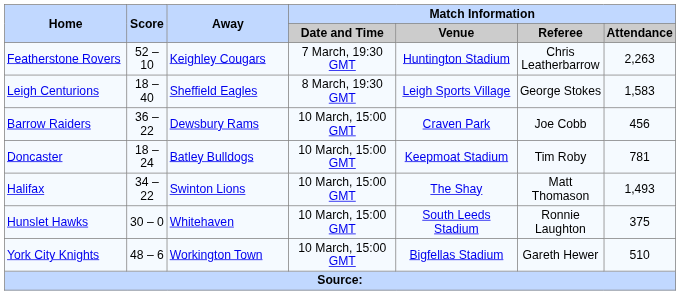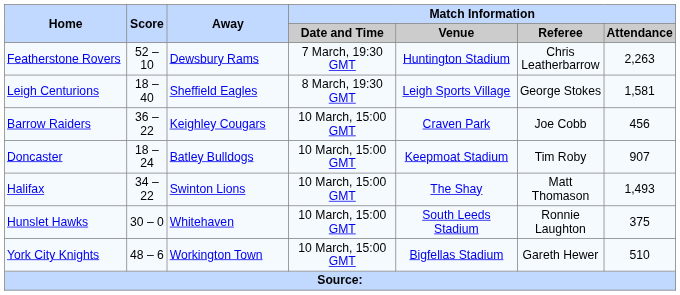 <table border="1" cellpadding="3" cellspacing="0" style="border-collapse:collapse; text-align:center; width:100%;">
 <tr style="background:#c1d8ff;">
 <th rowspan="2" style="width:19%;">Home</th>
 <th rowspan="2" style="width:6%;">Score</th>
 <th rowspan="2" style="width:19%;">Away</th>
 <th colspan=6>Match Information</th>
 </tr>
 <tr style="background:#ccc;">
 <th width=17%>Date and Time</th>
 <th width=19%>Venue</th>
 <th width=13%>Referee</th>
 <th width=7%>Attendance</th>
 </tr>
 <tr style="background:#f5faff;">
 <td align=left> <a href='#'>Featherstone Rovers</a></td>
 <td>52 – 10</td>
-<td align=left> <a href='#'>Keighley Cougars</a></td>
+<td align=left> <a href='#'>Dewsbury Rams</a></td>
 <td>7 March, 19:30 <a href='#'>GMT</a></td>
 <td><a href='#'>Huntington Stadium</a></td>
 <td>Chris Leatherbarrow</td>
 <td>2,263</td>
 </tr>
 <tr style="background:#f5faff;">
 <td align=left> <a href='#'>Leigh Centurions</a></td>
 <td>18 – 40</td>
 <td align=left> <a href='#'>Sheffield Eagles</a></td>
 <td>8 March, 19:30 <a href='#'>GMT</a></td>
 <td><a href='#'>Leigh Sports Village</a></td>
 <td>George Stokes</td>
-<td>1,583</td>
+<td>1,581</td>
 </tr>
 <tr style="background:#f5faff;">
 <td align=left> <a href='#'>Barrow Raiders</a></td>
 <td>36 – 22</td>
-<td align=left> <a href='#'>Dewsbury Rams</a></td>
+<td align=left> <a href='#'>Keighley Cougars</a></td>
 <td>10 March, 15:00 <a href='#'>GMT</a></td>
 <td><a href='#'>Craven Park</a></td>
 <td>Joe Cobb</td>
 <td>456</td>
 </tr>
 <tr style="background:#f5faff;">
 <td align=left> <a href='#'>Doncaster</a></td>
 <td>18 – 24</td>
 <td align=left> <a href='#'>Batley Bulldogs</a></td>
 <td>10 March, 15:00 <a href='#'>GMT</a></td>
 <td><a href='#'>Keepmoat Stadium</a></td>
 <td>Tim Roby</td>
-<td>781</td>
+<td>907</td>
 </tr>
 <tr style="background:#f5faff;">
 <td align=left> <a href='#'>Halifax</a></td>
 <td>34 – 22</td>
 <td align=left> <a href='#'>Swinton Lions</a></td>
 <td>10 March, 15:00 <a href='#'>GMT</a></td>
 <td><a href='#'>The Shay</a></td>
 <td>Matt Thomason</td>
 <td>1,493</td>
 </tr>
 <tr style="background:#f5faff;">
 <td align=left> <a href='#'>Hunslet Hawks</a></td>
 <td>30 – 0</td>
 <td align=left> <a href='#'>Whitehaven</a></td>
 <td>10 March, 15:00 <a href='#'>GMT</a></td>
 <td><a href='#'>South Leeds Stadium</a></td>
 <td>Ronnie Laughton</td>
 <td>375</td>
 </tr>
 <tr style="background:#f5faff;">
 <td align=left> <a href='#'>York City Knights</a></td>
 <td>48 – 6</td>
 <td align=left> <a href='#'>Workington Town</a></td>
 <td>10 March, 15:00 <a href='#'>GMT</a></td>
 <td><a href='#'>Bigfellas Stadium</a></td>
 <td>Gareth Hewer</td>
 <td>510</td>
 </tr>
 <tr style="background:#c1d8ff;">
 <th colspan=12>Source:</th>
 </tr>
 </table>
